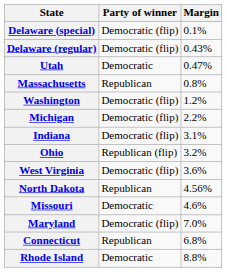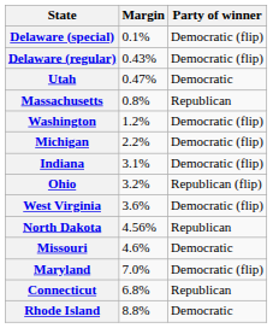 <table class="wikitable sortable">
 <tr>
 <th>State</th>
+<th>Margin</th>
 <th>Party of winner</th>
-<th>Margin</th>
 </tr>
 <tr>
 <th><a href='#'>Delaware (special)</a></th>
+<td>0.1%</td>
 <td data-sort-value=-0.5 >Democratic (flip)</td>
-<td>0.1%</td>
 </tr>
 <tr>
 <th><a href='#'>Delaware (regular)</a></th>
+<td>0.43%</td>
 <td data-sort-value=-0.5 >Democratic (flip)</td>
-<td>0.43%</td>
 </tr>
 <tr>
 <th><a href='#'>Utah</a></th>
+<td>0.47%</td>
 <td data-sort-value=-0.5 >Democratic</td>
-<td>0.47%</td>
 </tr>
 <tr>
 <th><a href='#'>Massachusetts</a></th>
+<td>0.8%</td>
 <td data-sort-value=-0.5 >Republican</td>
-<td>0.8%</td>
 </tr>
 <tr>
 <th><a href='#'>Washington</a></th>
+<td>1.2%</td>
 <td data-sort-value=-0.5 >Democratic (flip)</td>
-<td>1.2%</td>
 </tr>
 <tr>
 <th><a href='#'>Michigan</a></th>
+<td>2.2%</td>
 <td data-sort-value=-0.5 >Democratic (flip)</td>
-<td>2.2%</td>
 </tr>
 <tr>
 <th><a href='#'>Indiana</a></th>
+<td>3.1%</td>
 <td data-sort-value=-0.5 >Democratic (flip)</td>
-<td>3.1%</td>
 </tr>
 <tr>
 <th><a href='#'>Ohio</a></th>
+<td>3.2%</td>
 <td data-sort-value=-0.5 >Republican (flip)</td>
-<td>3.2%</td>
 </tr>
 <tr>
 <th><a href='#'>West Virginia</a></th>
+<td>3.6%</td>
 <td data-sort-value=-0.5 >Democratic (flip)</td>
-<td>3.6%</td>
 </tr>
 <tr>
 <th><a href='#'>North Dakota</a></th>
+<td>4.56%</td>
 <td data-sort-value=-0.5 >Republican</td>
-<td>4.56%</td>
 </tr>
 <tr>
 <th><a href='#'>Missouri</a></th>
+<td>4.6%</td>
 <td data-sort-value=-0.5 >Democratic</td>
-<td>4.6%</td>
 </tr>
 <tr>
 <th><a href='#'>Maryland</a></th>
+<td>7.0%</td>
 <td data-sort-value=-0.5 >Democratic (flip)</td>
-<td>7.0%</td>
 </tr>
 <tr>
 <th><a href='#'>Connecticut</a></th>
+<td>6.8%</td>
 <td data-sort-value=-0.5 >Republican</td>
-<td>6.8%</td>
 </tr>
 <tr>
 <th><a href='#'>Rhode Island</a></th>
+<td>8.8%</td>
 <td data-sort-value=-0.5 >Democratic</td>
-<td>8.8%</td>
 </tr>
 </table>
